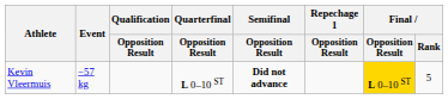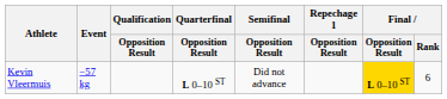 <table class="wikitable" style="font-size:90%">
 <tr>
 <th rowspan=2>Athlete</th>
 <th rowspan=2>Event</th>
 <th>Qualification</th>
 <th>Quarterfinal</th>
 <th>Semifinal</th>
 <th>Repechage 1</th>
 <th colspan=2>Final / </th>
 </tr>
 <tr style="font-size: 95%">
 <th>Opposition<br>Result</th>
 <th>Opposition<br>Result</th>
 <th>Opposition<br>Result</th>
 <th>Opposition<br>Result</th>
 <th>Opposition<br>Result</th>
 <th>Rank</th>
 </tr>
 <tr align=center>
 <td align=left><a href='#'>Kevin Vleermuis</a></td>
 <td align=left><a href='#'>−57 kg</a></td>
 <td></td>
 <td><br><strong>L</strong> 0–10 <sup>ST</sup></td>
-<td><strong>Did not advance</strong></td>
+<td>Did not advance</td>
 <td></td>
 <td style="background: gold;"><br><strong>L</strong> 0–10 <sup>ST</sup></td>
-<td>5</td>
+<td>6</td>
 </tr>
 </table>
